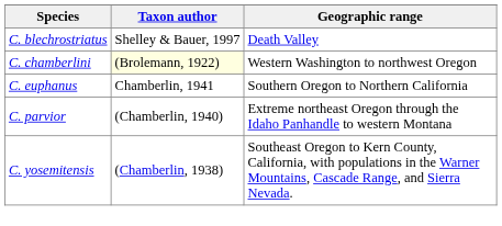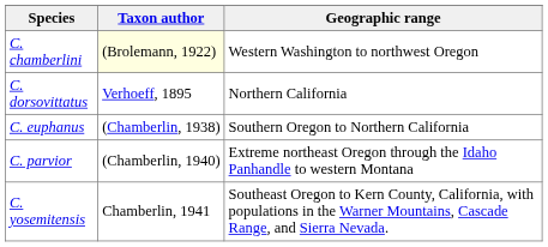 <table |cellspacing=0 cellpadding=4 border=1 style="width: 65%; border-collapse: collapse;">
 <tr>
 </tr>
 <tr>
 <th bgcolor="#f0f0f0">Species</th>
 <th bgcolor="#f0f0f0"><a href='#'>Taxon author</a></th>
 <th bgcolor="#f0f0f0">Geographic range</th>
 </tr>
 <tr>
-<td><em><a href='#'>C. blechrostriatus</a></em></td>
-<td>Shelley & Bauer, 1997</td>
-<td><a href='#'>Death Valley</a></td>
-</tr>
-<tr>
 <td><em><a href='#'>C. chamberlini</a></em></td>
 <td style="background: lightyellow;">(Brolemann, 1922)</td>
 <td>Western Washington to northwest Oregon</td>
 </tr>
 <tr>
+<td><em><a href='#'>C. dorsovittatus</a></em></td>
+<td><a href='#'>Verhoeff</a>, 1895</td>
+<td>Northern California</td>
+</tr>
+<tr>
 <td><em><a href='#'>C. euphanus</a></em></td>
-<td>Chamberlin, 1941</td>
+<td>(<a href='#'>Chamberlin</a>, 1938)</td>
 <td>Southern Oregon to Northern California</td>
 </tr>
 <tr>
 <td><em><a href='#'>C. parvior</a></em></td>
 <td>(Chamberlin, 1940)</td>
 <td>Extreme northeast Oregon through the <a href='#'>Idaho Panhandle</a> to western Montana</td>
 </tr>
 <tr>
 <td><em><a href='#'>C. yosemitensis</a></em></td>
-<td>(<a href='#'>Chamberlin</a>, 1938)</td>
+<td>Chamberlin, 1941</td>
 <td>Southeast Oregon to Kern County, California, with populations in the <a href='#'>Warner Mountains</a>, <a href='#'>Cascade Range</a>, and <a href='#'>Sierra Nevada</a>.</td>
 </tr>
 </table>
